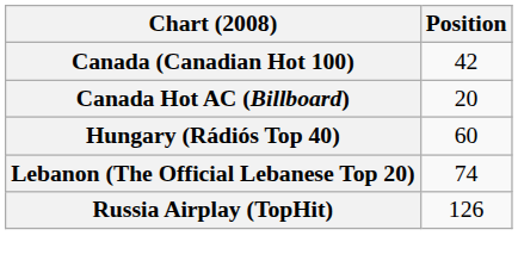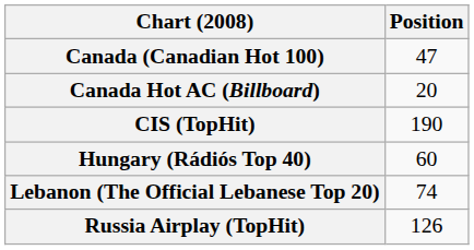 <table class="wikitable sortable plainrowheaders" style="text-align:center">
 <tr>
 <th scope="col">Chart (2008)</th>
 <th scope="col">Position</th>
 </tr>
 <tr>
 <th scope="row">Canada (Canadian Hot 100)</th>
-<td>42</td>
+<td>47</td>
 </tr>
 <tr>
 <th scope="row">Canada Hot AC (<em>Billboard</em>)</th>
 <td>20</td>
+</tr>
+<tr>
+<th scope="row">CIS (TopHit)</th>
+<td>190</td>
 </tr>
 <tr>
 <th scope="row">Hungary (Rádiós Top 40)</th>
 <td>60</td>
 </tr>
 <tr>
 <th scope="row">Lebanon (The Official Lebanese Top 20)</th>
 <td>74</td>
 </tr>
 <tr>
 <th scope="row">Russia Airplay (TopHit)</th>
 <td>126</td>
 </tr>
 </table>
